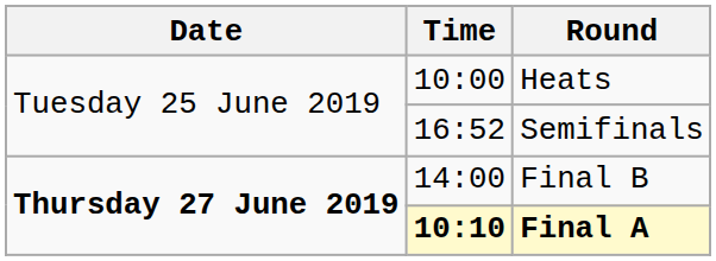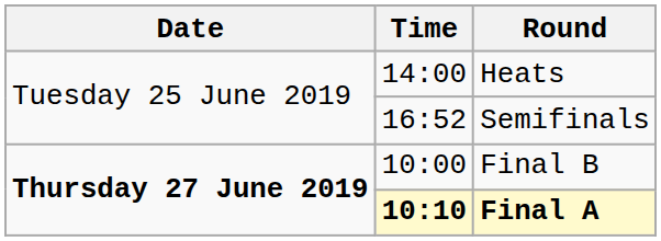 <table class="wikitable">
 <tr>
 <th>Date</th>
 <th>Time</th>
 <th>Round</th>
 </tr>
 <tr>
 <td rowspan=2>Tuesday 25 June 2019</td>
-<td>10:00</td>
+<td>14:00</td>
 <td>Heats</td>
 </tr>
 <tr>
 <td>16:52</td>
 <td>Semifinals</td>
 </tr>
 <tr>
 <td rowspan=2><strong>Thursday 27 June 2019</strong></td>
-<td>14:00</td>
+<td>10:00</td>
 <td>Final B</td>
 </tr>
 <tr>
 <td style=background:lemonchiffon><strong>10:10</strong></td>
 <td style=background:lemonchiffon><strong>Final A</strong></td>
 </tr>
 </table>
